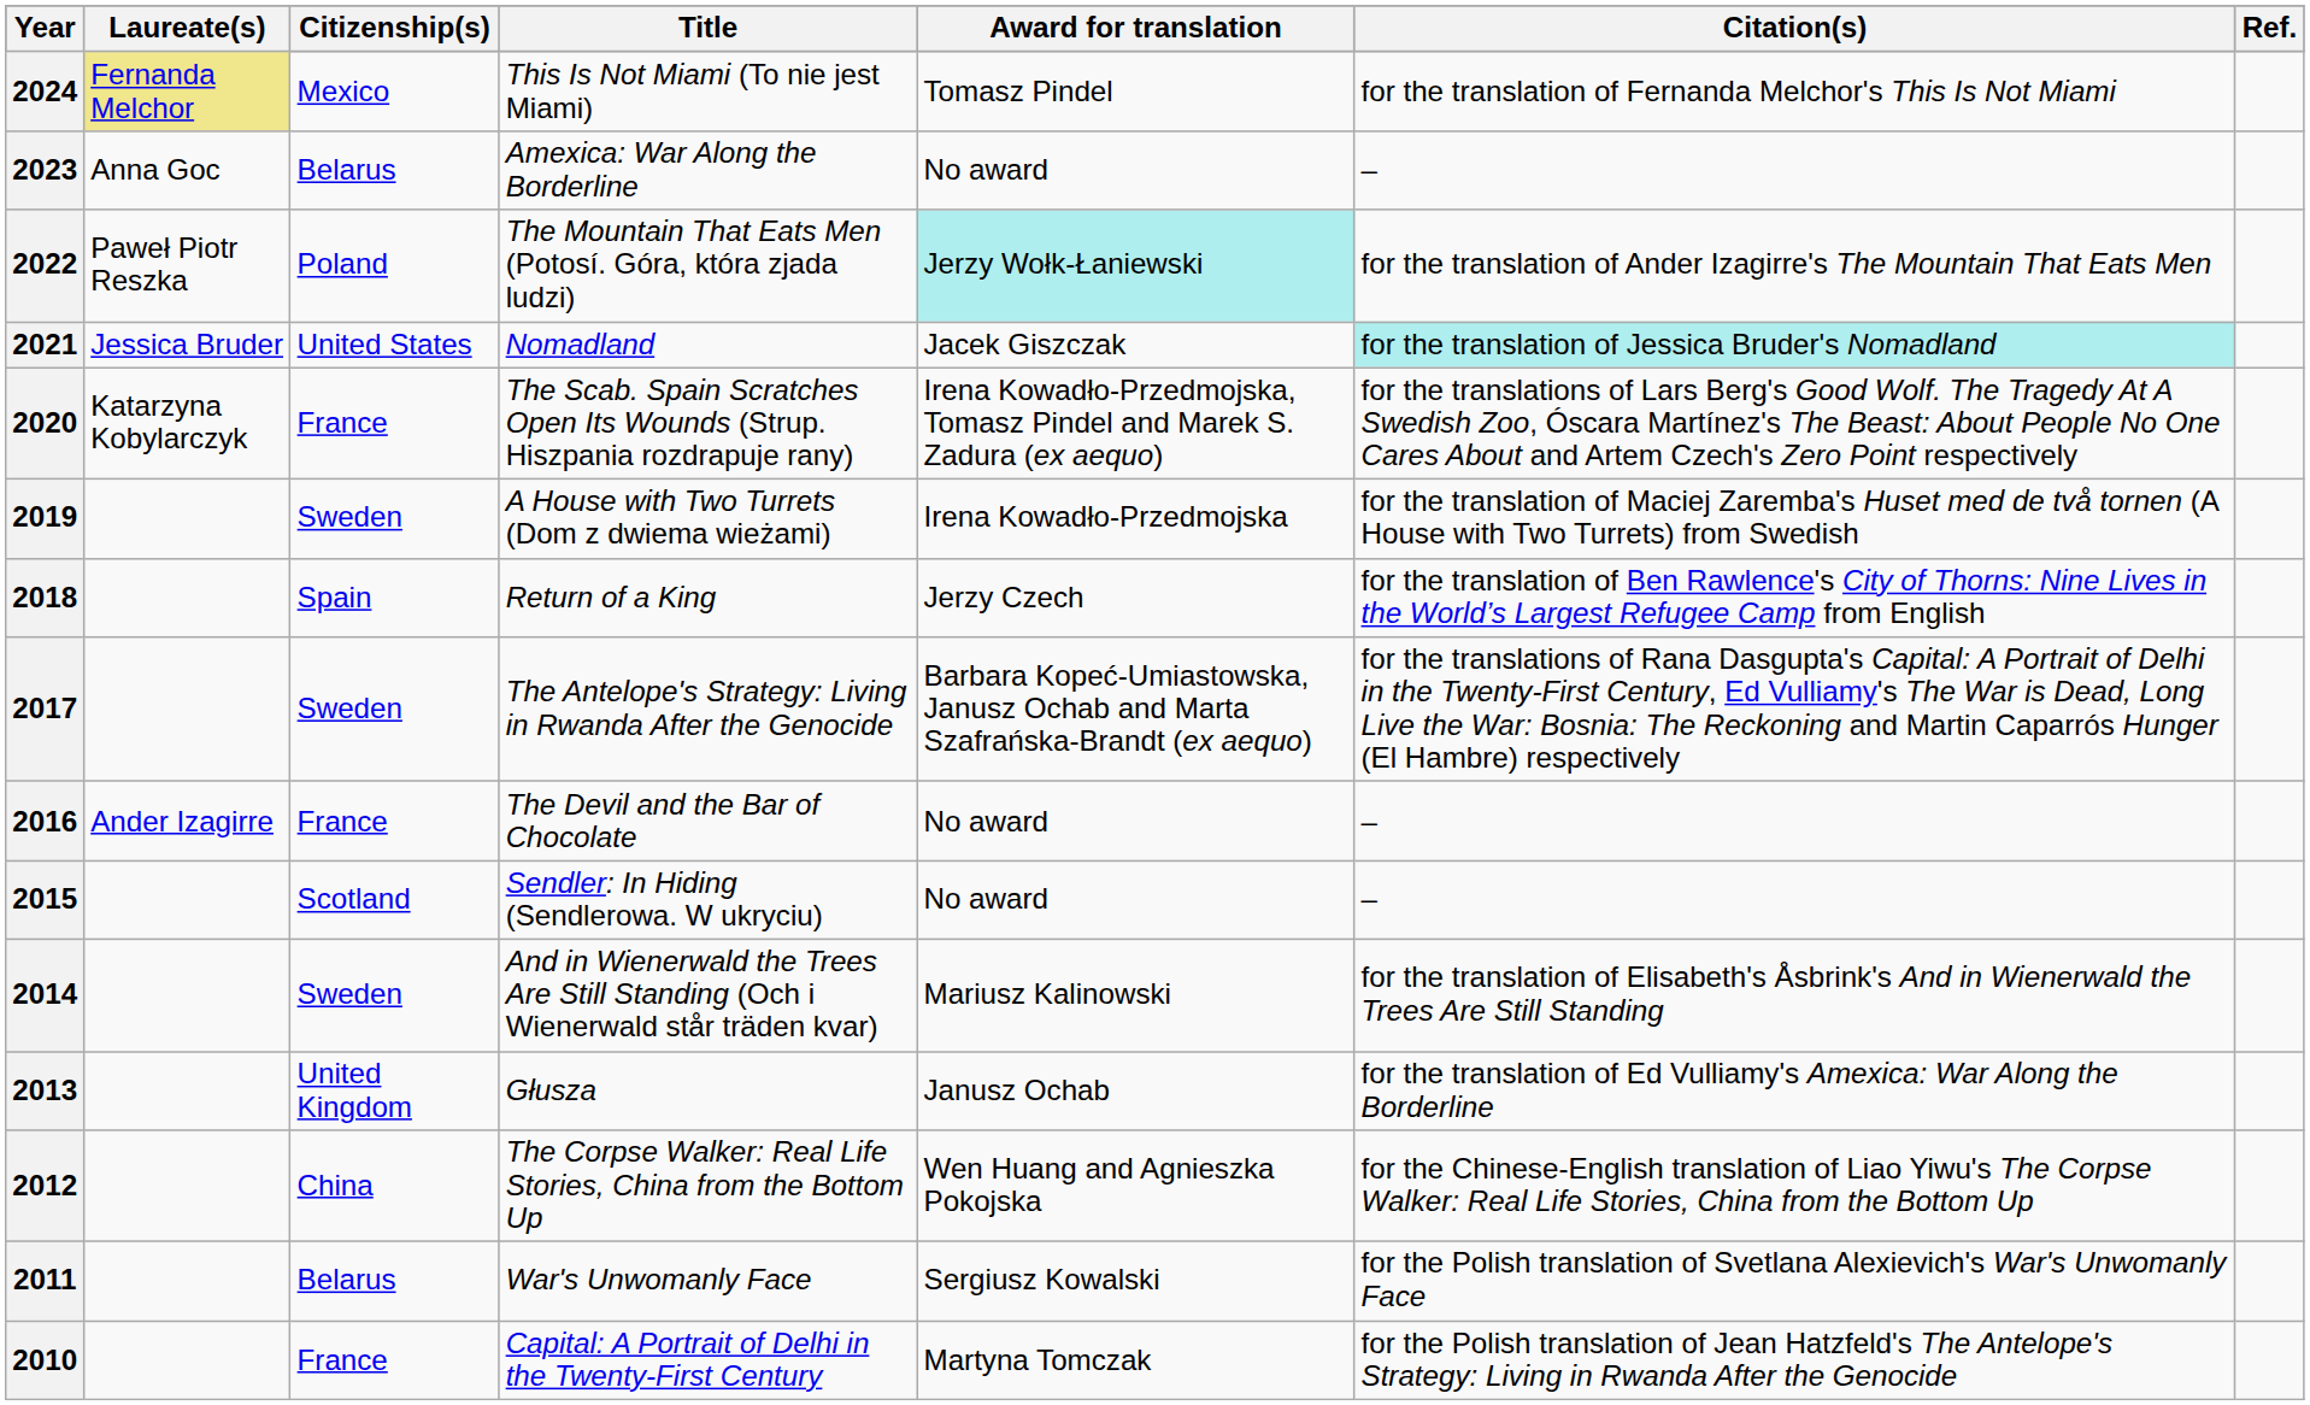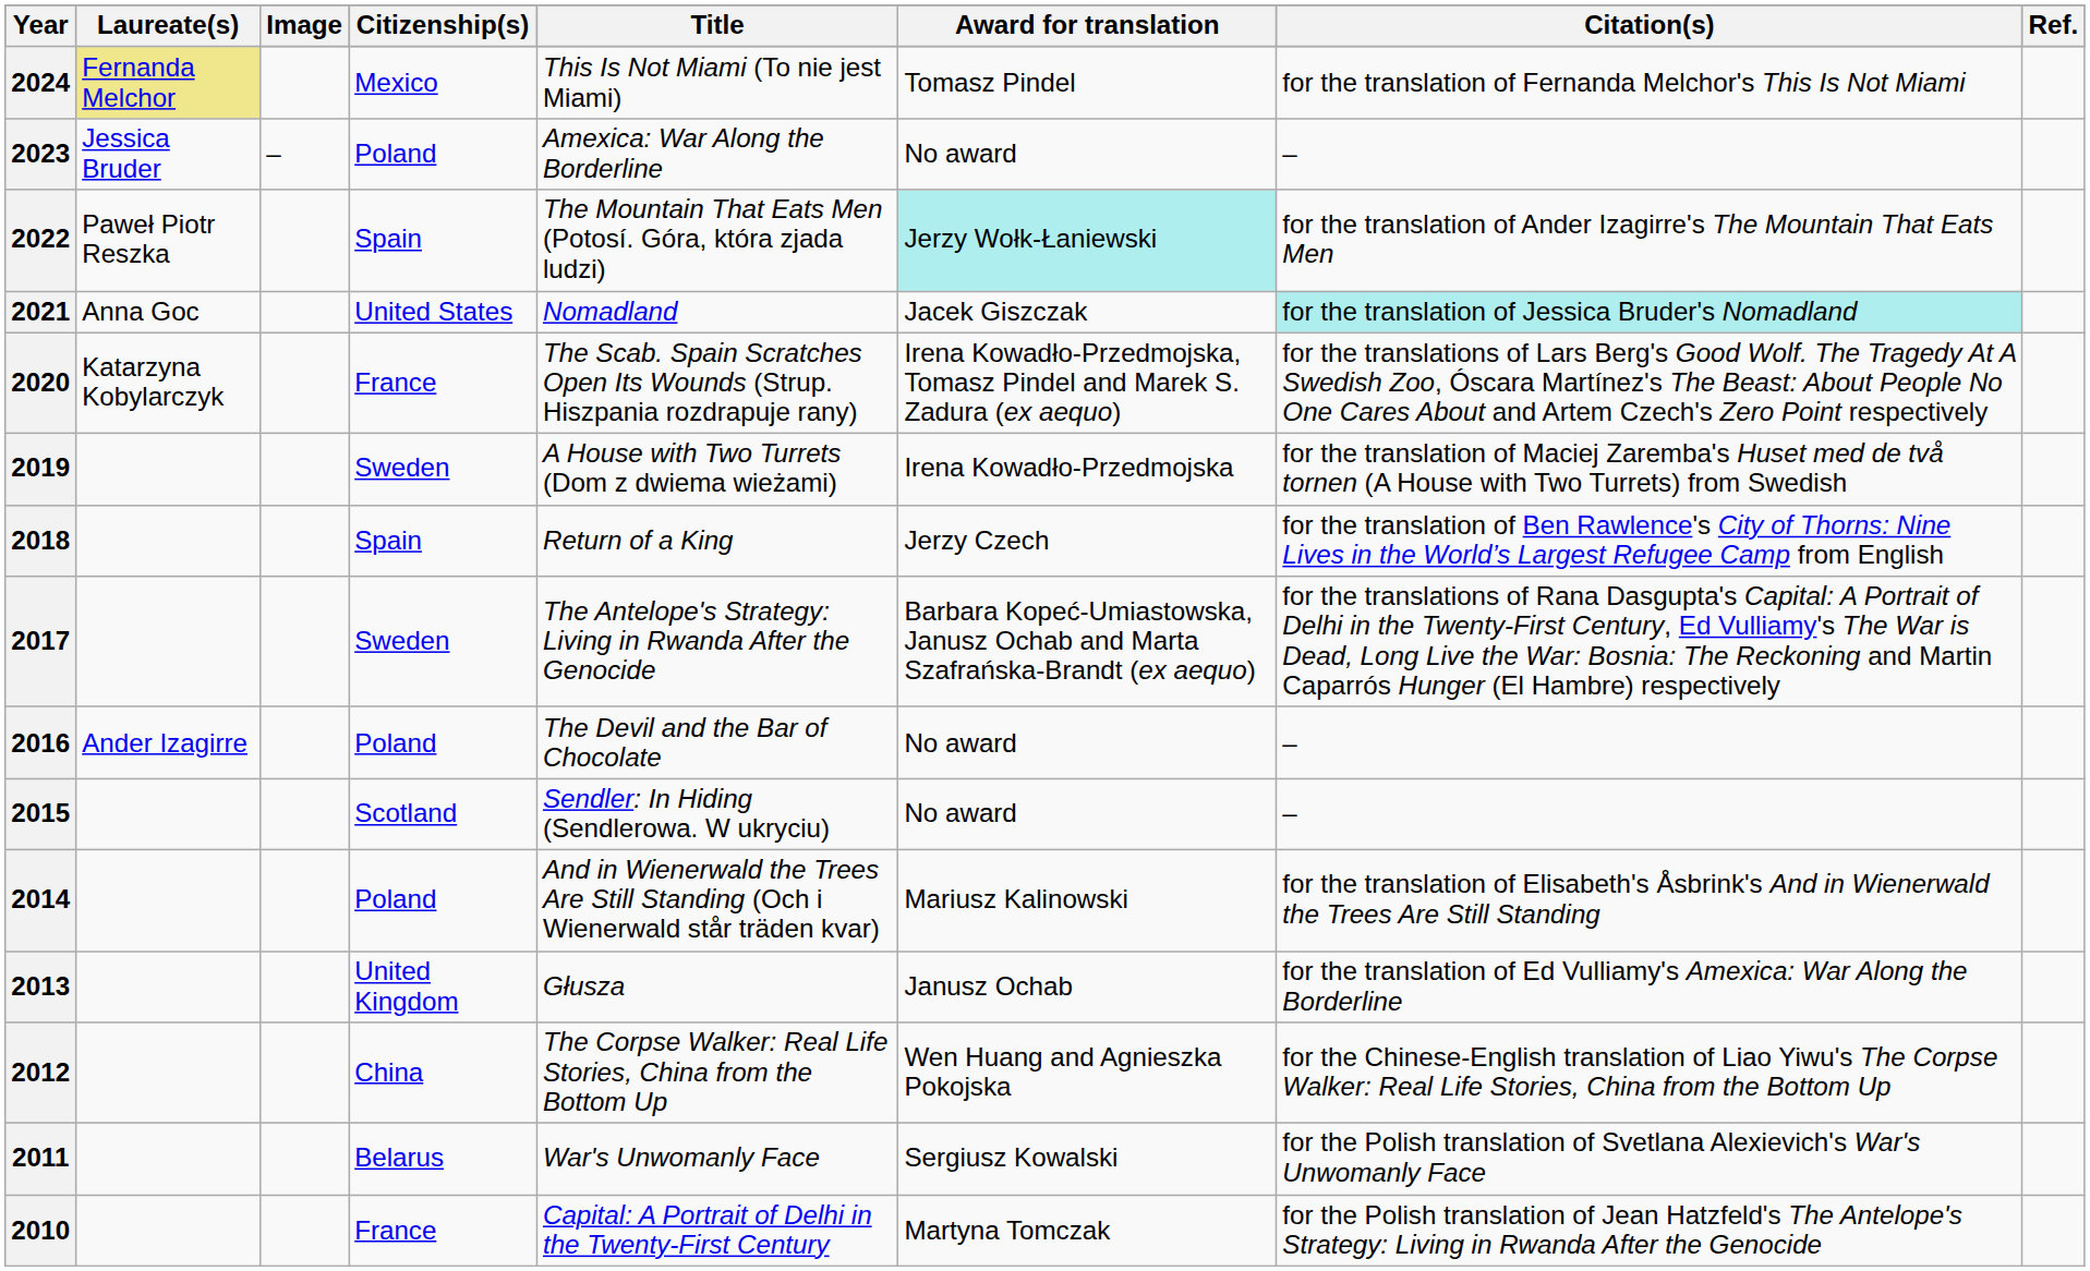 <table class="wikitable sortable" width=100%>
 <tr bgcolor="#505050">
 <th>Year</th>
 <th>Laureate(s)</th>
+<th>Image</th>
 <th>Citizenship(s)</th>
 <th>Title</th>
 <th>Award for translation</th>
 <th>Citation(s)</th>
 <th>Ref.</th>
 </tr>
 <tr>
 <th scope=row>2024</th>
 <td style="background: khaki;"><a href='#'>Fernanda Melchor</a></td>
+<td></td>
 <td><a href='#'>Mexico</a> </td>
 <td><em>This Is Not Miami</em> (To nie jest Miami)</td>
 <td>Tomasz Pindel</td>
 <td>for the translation of Fernanda Melchor's <em>This Is Not Miami</em></td>
 <td></td>
 </tr>
 <tr>
 <th scope=row>2023</th>
-<td>Anna Goc</td>
-<td><a href='#'>Belarus</a> </td>
+<td><a href='#'>Jessica Bruder</a></td>
+<td>–</td>
+<td><a href='#'>Poland</a> </td>
 <td><em>Amexica: War Along the Borderline</em></td>
 <td>No award</td>
 <td>–</td>
 <td></td>
 </tr>
 <tr>
 <th scope=row>2022</th>
 <td>Paweł Piotr Reszka</td>
-<td><a href='#'>Poland</a> </td>
+<td></td>
+<td><a href='#'>Spain</a> </td>
 <td><em>The Mountain That Eats Men</em> (Potosí. Góra, która zjada ludzi)</td>
 <td style="background: paleturquoise;">Jerzy Wołk-Łaniewski</td>
 <td>for the translation of Ander Izagirre's <em>The Mountain That Eats Men</em></td>
 <td></td>
 </tr>
 <tr>
 <th scope=row>2021</th>
-<td><a href='#'>Jessica Bruder</a></td>
+<td>Anna Goc</td>
+<td></td>
 <td><a href='#'>United States</a> </td>
 <td><em><a href='#'>Nomadland</a></em></td>
 <td>Jacek Giszczak</td>
 <td style="background: paleturquoise;">for the translation of Jessica Bruder's <em>Nomadland</em></td>
 <td></td>
 </tr>
 <tr>
 <th scope=row>2020</th>
 <td>Katarzyna Kobylarczyk</td>
+<td></td>
 <td><a href='#'>France</a> </td>
 <td><em>The Scab. Spain Scratches Open Its Wounds</em> (Strup. Hiszpania rozdrapuje rany)</td>
 <td>Irena Kowadło-Przedmojska, Tomasz Pindel and Marek S. Zadura (<em>ex aequo</em>)</td>
 <td>for the translations of Lars Berg's <em>Good Wolf. The Tragedy At A Swedish Zoo</em>, Óscara Martínez's <em>The Beast: About People No One Cares About</em> and Artem Czech's <em>Zero Point</em> respectively</td>
 <td></td>
 </tr>
 <tr>
 <th scope=row>2019</th>
+<td></td>
 <td></td>
 <td><a href='#'>Sweden</a> </td>
 <td><em>A House with Two Turrets</em> (Dom z dwiema wieżami)</td>
 <td>Irena Kowadło-Przedmojska</td>
 <td>for the translation of Maciej Zaremba's <em>Huset med de två tornen</em> (A House with Two Turrets) from Swedish</td>
 <td></td>
 </tr>
 <tr>
 <th scope=row>2018</th>
 <td></td>
+<td></td>
 <td><a href='#'>Spain</a> </td>
 <td><em>Return of a King</em></td>
 <td>Jerzy Czech</td>
 <td>for the translation of <a href='#'>Ben Rawlence</a>'s <em><a href='#'>City of Thorns: Nine Lives in the World’s Largest Refugee Camp</a></em> from English</td>
 <td></td>
 </tr>
 <tr>
 <th scope=row>2017</th>
+<td></td>
 <td></td>
 <td><a href='#'>Sweden</a> </td>
 <td><em>The Antelope's Strategy: Living in Rwanda After the Genocide</em></td>
 <td>Barbara Kopeć-Umiastowska, Janusz Ochab and Marta Szafrańska-Brandt (<em>ex aequo</em>)</td>
 <td>for the translations of Rana Dasgupta's <em>Capital: A Portrait of Delhi in the Twenty‑First Century</em>,  <a href='#'>Ed Vulliamy</a>'s <em>The War is Dead, Long Live the War: Bosnia: The Reckoning</em> and  Martin Caparrós <em>Hunger</em> (El Hambre) respectively</td>
 <td></td>
 </tr>
 <tr>
 <th scope=row>2016</th>
 <td><a href='#'>Ander Izagirre</a></td>
-<td><a href='#'>France</a> </td>
+<td></td>
+<td><a href='#'>Poland</a> </td>
 <td><em>The Devil and the Bar of Chocolate</em></td>
 <td>No award</td>
 <td>–</td>
 <td></td>
 </tr>
 <tr>
 <th scope="row">2015</th>
+<td></td>
 <td></td>
 <td><a href='#'>Scotland</a> </td>
 <td><em><a href='#'>Sendler</a>: In Hiding</em> (Sendlerowa. W ukryciu)</td>
 <td>No award</td>
 <td>–</td>
 <td></td>
 </tr>
 <tr>
 <th scope=row>2014</th>
 <td></td>
-<td><a href='#'>Sweden</a> </td>
+<td></td>
+<td><a href='#'>Poland</a> </td>
 <td><em>And in Wienerwald the Trees Are Still Standing</em> (Och i Wienerwald står träden kvar)</td>
 <td>Mariusz Kalinowski</td>
 <td>for the translation of Elisabeth's Åsbrink's <em>And in Wienerwald the Trees Are Still Standing</em></td>
 <td></td>
 </tr>
 <tr>
 <th scope=row>2013</th>
+<td></td>
 <td></td>
 <td><a href='#'>United Kingdom</a> </td>
 <td><em>Głusza</em></td>
 <td>Janusz Ochab</td>
 <td>for the translation of Ed Vulliamy's <em>Amexica: War Along the Borderline</em></td>
 <td></td>
 </tr>
 <tr>
 <th scope=row>2012</th>
 <td></td>
+<td></td>
 <td><a href='#'>China</a> </td>
 <td><em>The Corpse Walker: Real Life Stories, China from the Bottom Up</em></td>
 <td>Wen Huang and Agnieszka Pokojska</td>
 <td>for the Chinese-English translation of Liao Yiwu's <em>The Corpse Walker: Real Life Stories, China from the Bottom Up</em></td>
 <td></td>
 </tr>
 <tr>
 <th scope=row>2011</th>
+<td></td>
 <td></td>
 <td><a href='#'>Belarus</a> </td>
 <td><em>War's Unwomanly Face</em></td>
 <td>Sergiusz Kowalski</td>
 <td>for the Polish translation of Svetlana Alexievich's <em>War's Unwomanly Face</em></td>
 <td></td>
 </tr>
 <tr>
 <th scope=row>2010</th>
 <td></td>
+<td></td>
 <td><a href='#'>France</a> </td>
 <td><em><a href='#'>Capital: A Portrait of Delhi in the Twenty‑First Century</a></em></td>
 <td>Martyna Tomczak</td>
 <td>for the Polish translation of Jean Hatzfeld's <em>The Antelope's Strategy: Living in Rwanda After the Genocide</em></td>
 <td></td>
 </tr>
 </table>
